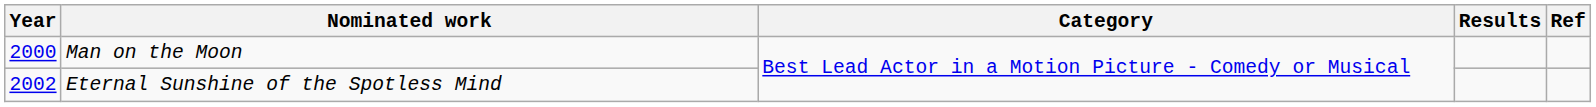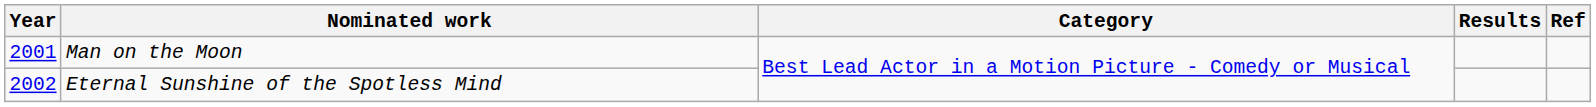 <table class="wikitable">
 <tr>
 <th scope="col" style="width:1em;">Year</th>
 <th scope="col" style="width:35em;">Nominated work</th>
 <th scope="col" style="width:35em;">Category</th>
 <th scope="col" style="width:1em;">Results</th>
 <th scope="col" style="width:1em;">Ref</th>
 </tr>
 <tr>
-<td><a href='#'>2000</a></td>
+<td><a href='#'>2001</a></td>
 <td><em>Man on the Moon</em></td>
 <td rowspan="2"><a href='#'>Best Lead Actor in a Motion Picture - Comedy or Musical</a></td>
 <td></td>
 <td></td>
 </tr>
 <tr>
 <td><a href='#'>2002</a></td>
 <td><em>Eternal Sunshine of the Spotless Mind</em></td>
 <td></td>
 <td></td>
 </tr>
 </table>
